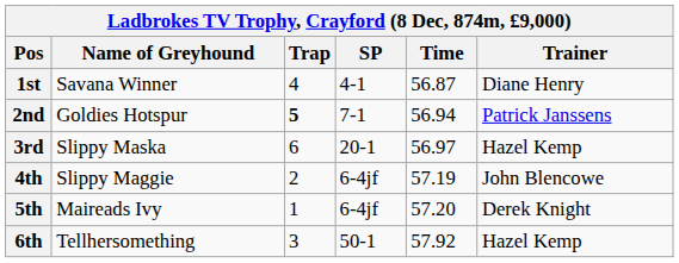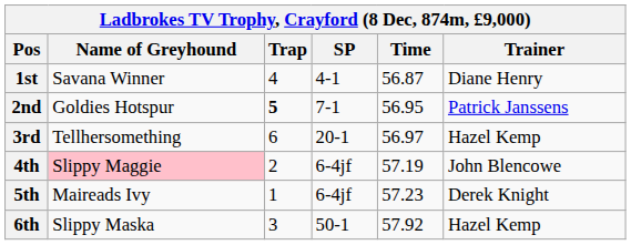 <table class="wikitable">
 <tr>
 <th colspan="6"><a href='#'>Ladbrokes TV Trophy</a>, <a href='#'>Crayford</a> (8 Dec, 874m, £9,000)</th>
 </tr>
 <tr>
 <th width=30>Pos</th>
 <th width=180>Name of Greyhound</th>
 <th width=30>Trap</th>
 <th width=50>SP</th>
 <th width=50>Time</th>
 <th width=150>Trainer</th>
 </tr>
 <tr>
 <th>1st</th>
 <td>Savana Winner</td>
 <td>4</td>
 <td>4-1</td>
 <td>56.87</td>
 <td>Diane Henry</td>
 </tr>
 <tr>
 <th>2nd</th>
 <td>Goldies Hotspur</td>
 <td><strong>5</strong></td>
 <td>7-1</td>
-<td>56.94</td>
+<td>56.95</td>
 <td><a href='#'>Patrick Janssens</a></td>
 </tr>
 <tr>
 <th>3rd</th>
-<td>Slippy Maska</td>
+<td>Tellhersomething</td>
 <td>6</td>
 <td>20-1</td>
 <td>56.97</td>
 <td>Hazel Kemp</td>
 </tr>
 <tr>
 <th>4th</th>
-<td>Slippy Maggie</td>
+<td style="background: pink;">Slippy Maggie</td>
 <td>2</td>
 <td>6-4jf</td>
 <td>57.19</td>
 <td>John Blencowe</td>
 </tr>
 <tr>
 <th>5th</th>
 <td>Maireads Ivy</td>
 <td>1</td>
 <td>6-4jf</td>
-<td>57.20</td>
+<td>57.23</td>
 <td>Derek Knight</td>
 </tr>
 <tr>
 <th>6th</th>
-<td>Tellhersomething</td>
+<td>Slippy Maska</td>
 <td>3</td>
 <td>50-1</td>
 <td>57.92</td>
 <td>Hazel Kemp</td>
 </tr>
 </table>
